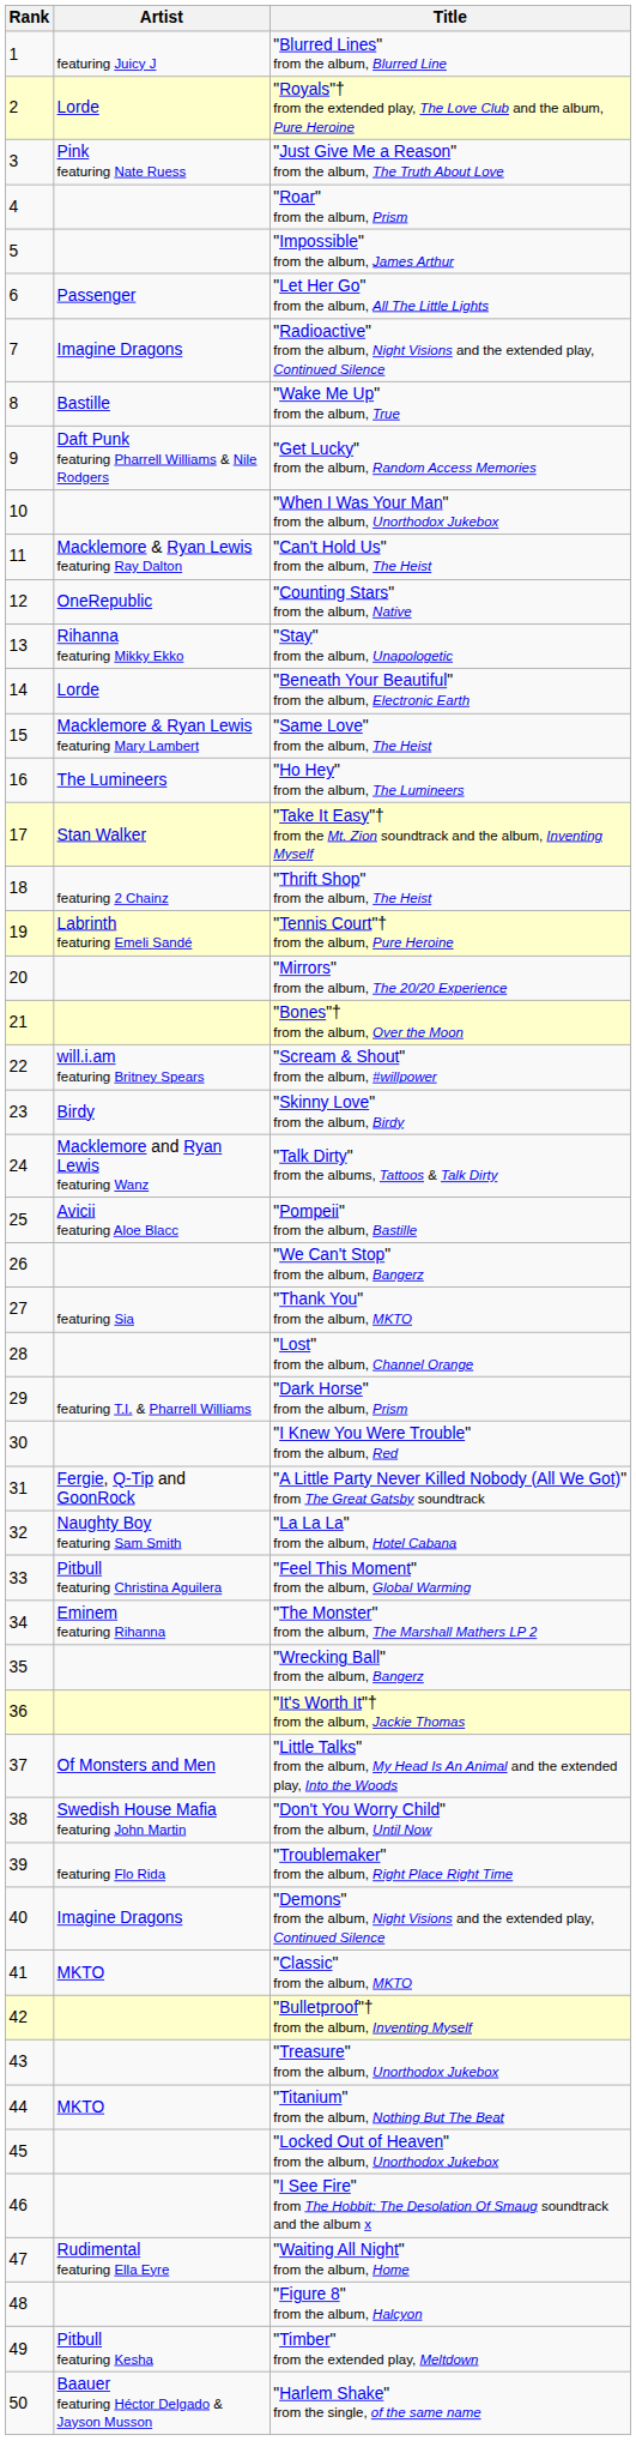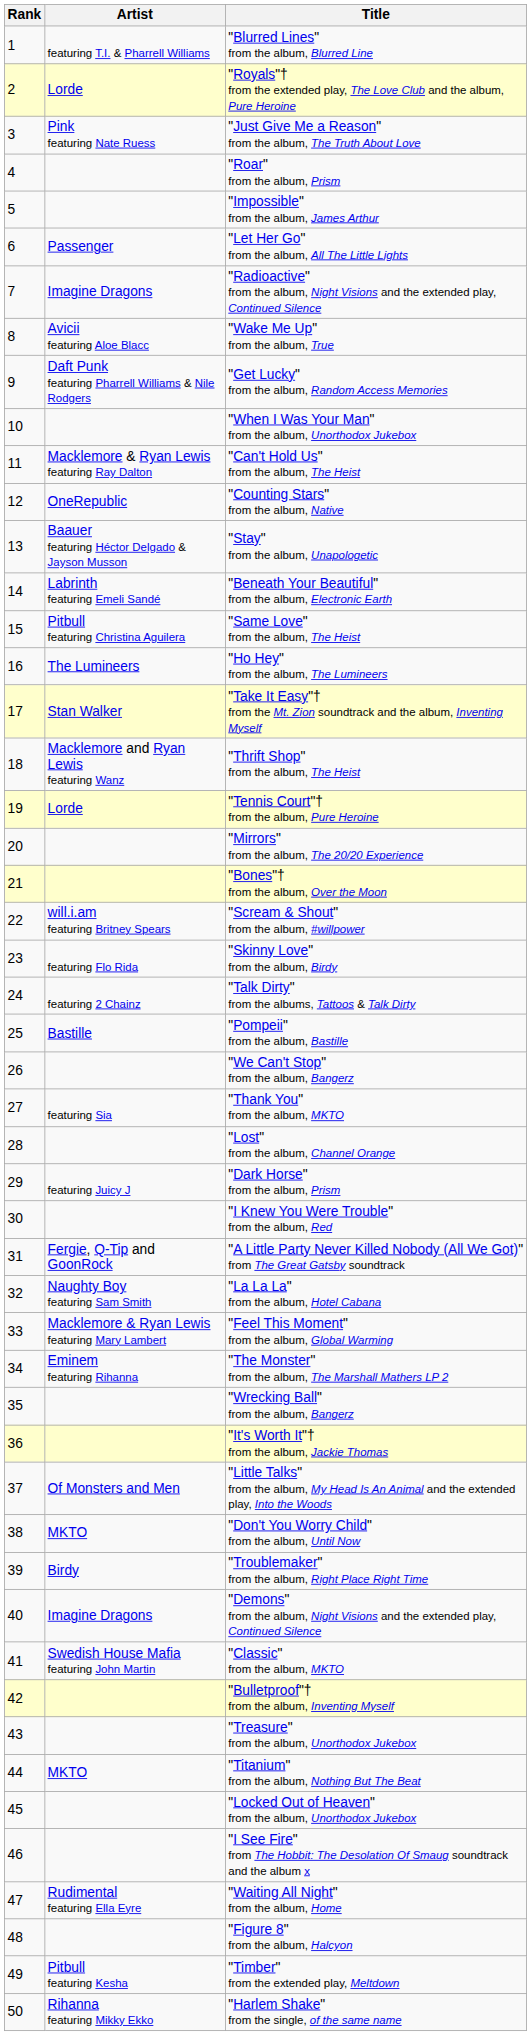 <table class="wikitable sortable">
 <tr>
 <th>Rank</th>
 <th>Artist</th>
 <th>Title</th>
 </tr>
 <tr>
 <td>1</td>
-<td> <br><small>featuring <a href='#'>Juicy J</a><br></small></td>
+<td> <br><small>featuring <a href='#'>T.I.</a> & <a href='#'>Pharrell Williams</a><br></small></td>
 <td>"<a href='#'>Blurred Lines</a>" <br><small>from the album, <em><a href='#'>Blurred Line</a></em></small><br></td>
 </tr>
 <tr bgcolor="#FFFFCC">
 <td>2</td>
 <td><a href='#'>Lorde</a></td>
 <td>"<a href='#'>Royals</a>"† <br><small>from the extended play, <em><a href='#'>The Love Club</a></em> and the album, <em><a href='#'>Pure Heroine</a></em></small><br></td>
 </tr>
 <tr>
 <td>3</td>
 <td><a href='#'>Pink</a> <br><small>featuring <a href='#'>Nate Ruess</a><br></small></td>
 <td>"<a href='#'>Just Give Me a Reason</a>" <br><small>from the album, <em><a href='#'>The Truth About Love</a></em></small><br></td>
 </tr>
 <tr>
 <td>4</td>
 <td></td>
 <td>"<a href='#'>Roar</a>" <br><small>from the album, <em><a href='#'>Prism</a></em></small><br></td>
 </tr>
 <tr>
 <td>5</td>
 <td></td>
 <td>"<a href='#'>Impossible</a>" <br><small>from the album, <em><a href='#'>James Arthur</a></em></small><br></td>
 </tr>
 <tr>
 <td>6</td>
 <td><a href='#'>Passenger</a></td>
 <td>"<a href='#'>Let Her Go</a>" <br><small>from the album, <em><a href='#'>All The Little Lights</a></em></small><br></td>
 </tr>
 <tr>
 <td>7</td>
 <td><a href='#'>Imagine Dragons</a></td>
 <td>"<a href='#'>Radioactive</a>" <br><small>from the album, <em><a href='#'>Night Visions</a></em> and the extended play, <em><a href='#'>Continued Silence</a></em></small><br></td>
 </tr>
 <tr>
 <td>8</td>
-<td><a href='#'>Bastille</a></td>
+<td><a href='#'>Avicii</a> <br><small>featuring <a href='#'>Aloe Blacc</a><br></small></td>
 <td>"<a href='#'>Wake Me Up</a>" <br><small>from the album, <em><a href='#'>True</a></em></small><br></td>
 </tr>
 <tr>
 <td>9</td>
 <td><a href='#'>Daft Punk</a> <br><small>featuring <a href='#'>Pharrell Williams</a> & <a href='#'>Nile Rodgers</a><br></small></td>
 <td>"<a href='#'>Get Lucky</a>" <br><small>from the album, <em><a href='#'>Random Access Memories</a></em></small><br></td>
 </tr>
 <tr>
 <td>10</td>
 <td></td>
 <td>"<a href='#'>When I Was Your Man</a>" <br><small>from the album, <em><a href='#'>Unorthodox Jukebox</a></em></small><br></td>
 </tr>
 <tr>
 <td>11</td>
 <td><a href='#'>Macklemore</a> & <a href='#'>Ryan Lewis</a> <br><small>featuring <a href='#'>Ray Dalton</a><br></small></td>
 <td>"<a href='#'>Can't Hold Us</a>" <br><small>from the album, <em><a href='#'>The Heist</a></em></small><br></td>
 </tr>
 <tr>
 <td>12</td>
 <td><a href='#'>OneRepublic</a></td>
 <td>"<a href='#'>Counting Stars</a>" <br><small>from the album, <em><a href='#'>Native</a></em></small><br></td>
 </tr>
 <tr>
 <td>13</td>
-<td><a href='#'>Rihanna</a> <br><small>featuring <a href='#'>Mikky Ekko</a><br></small></td>
+<td><a href='#'>Baauer</a><br><small>featuring <a href='#'>Héctor Delgado</a> & <a href='#'>Jayson Musson</a><br></small></td>
 <td>"<a href='#'>Stay</a>" <br><small>from the album, <em><a href='#'>Unapologetic</a></em></small><br></td>
 </tr>
 <tr>
 <td>14</td>
-<td><a href='#'>Lorde</a></td>
+<td><a href='#'>Labrinth</a> <br><small>featuring <a href='#'>Emeli Sandé</a><br></small></td>
 <td>"<a href='#'>Beneath Your Beautiful</a>" <br><small>from the album, <em><a href='#'>Electronic Earth</a></em></small><br></td>
 </tr>
 <tr>
 <td>15</td>
-<td><a href='#'>Macklemore & Ryan Lewis</a> <br><small>featuring <a href='#'>Mary Lambert</a><br></small></td>
+<td><a href='#'>Pitbull</a> <br><small>featuring <a href='#'>Christina Aguilera</a><br></small></td>
 <td>"<a href='#'>Same Love</a>" <br><small>from the album, <em><a href='#'>The Heist</a></em></small><br></td>
 </tr>
 <tr>
 <td>16</td>
 <td><a href='#'>The Lumineers</a></td>
 <td>"<a href='#'>Ho Hey</a>" <br><small>from the album, <em><a href='#'>The Lumineers</a></em></small><br></td>
 </tr>
 <tr bgcolor="#FFFFCC">
 <td>17</td>
 <td><a href='#'>Stan Walker</a></td>
 <td>"<a href='#'>Take It Easy</a>"† <br><small>from the <em><a href='#'>Mt. Zion</a></em> soundtrack and the album, <em><a href='#'>Inventing Myself</a></em></small><br></td>
 </tr>
 <tr>
 <td>18</td>
-<td> <br><small>featuring <a href='#'>2 Chainz</a><br></small></td>
+<td><a href='#'>Macklemore</a> and <a href='#'>Ryan Lewis</a> <br><small>featuring <a href='#'>Wanz</a><br></small></td>
 <td>"<a href='#'>Thrift Shop</a>" <br><small>from the album, <em><a href='#'>The Heist</a></em></small><br></td>
 </tr>
 <tr bgcolor="#FFFFCC">
 <td>19</td>
-<td><a href='#'>Labrinth</a> <br><small>featuring <a href='#'>Emeli Sandé</a><br></small></td>
+<td><a href='#'>Lorde</a></td>
 <td>"<a href='#'>Tennis Court</a>"† <br><small>from the album, <em><a href='#'>Pure Heroine</a></em></small><br></td>
 </tr>
 <tr>
 <td>20</td>
 <td></td>
 <td>"<a href='#'>Mirrors</a>" <br><small>from the album, <em><a href='#'>The 20/20 Experience</a></em></small><br></td>
 </tr>
 <tr bgcolor="#FFFFCC">
 <td>21</td>
 <td></td>
 <td>"<a href='#'>Bones</a>"† <br><small>from the album, <em><a href='#'>Over the Moon</a></em></small><br></td>
 </tr>
 <tr>
 <td>22</td>
 <td><a href='#'>will.i.am</a> <br><small>featuring <a href='#'>Britney Spears</a><br></small></td>
 <td>"<a href='#'>Scream & Shout</a>" <br><small>from the album, <em><a href='#'>#willpower</a></em></small><br></td>
 </tr>
 <tr>
 <td>23</td>
-<td><a href='#'>Birdy</a></td>
+<td> <br><small>featuring <a href='#'>Flo Rida</a><br></small></td>
 <td>"<a href='#'>Skinny Love</a>" <br><small>from the album, <em><a href='#'>Birdy</a></em></small><br></td>
 </tr>
 <tr>
 <td>24</td>
-<td><a href='#'>Macklemore</a> and <a href='#'>Ryan Lewis</a> <br><small>featuring <a href='#'>Wanz</a><br></small></td>
+<td> <br><small>featuring <a href='#'>2 Chainz</a><br></small></td>
 <td>"<a href='#'>Talk Dirty</a>" <br><small>from the albums, <em><a href='#'>Tattoos</a></em> & <em><a href='#'>Talk Dirty</a></em></small><br></td>
 </tr>
 <tr>
 <td>25</td>
-<td><a href='#'>Avicii</a> <br><small>featuring <a href='#'>Aloe Blacc</a><br></small></td>
+<td><a href='#'>Bastille</a></td>
 <td>"<a href='#'>Pompeii</a>" <br><small>from the album, <em><a href='#'>Bastille</a></em></small><br></td>
 </tr>
 <tr>
 <td>26</td>
 <td></td>
 <td>"<a href='#'>We Can't Stop</a>" <br><small>from the album, <em><a href='#'>Bangerz</a></em></small><br></td>
 </tr>
 <tr>
 <td>27</td>
 <td> <br><small>featuring <a href='#'>Sia</a><br></small></td>
 <td>"<a href='#'>Thank You</a>" <br><small>from the album, <em><a href='#'>MKTO</a></em></small><br></td>
 </tr>
 <tr>
 <td>28</td>
 <td></td>
 <td>"<a href='#'>Lost</a>" <br><small>from the album, <em><a href='#'>Channel Orange</a></em></small><br></td>
 </tr>
 <tr>
 <td>29</td>
-<td> <br><small>featuring <a href='#'>T.I.</a> & <a href='#'>Pharrell Williams</a><br></small></td>
+<td> <br><small>featuring <a href='#'>Juicy J</a><br></small></td>
 <td>"<a href='#'>Dark Horse</a>" <br><small>from the album, <em><a href='#'>Prism</a></em></small><br></td>
 </tr>
 <tr>
 <td>30</td>
 <td></td>
 <td>"<a href='#'>I Knew You Were Trouble</a>" <br><small>from the album, <em><a href='#'>Red</a></em></small><br></td>
 </tr>
 <tr>
 <td>31</td>
 <td><a href='#'>Fergie</a>, <a href='#'>Q-Tip</a> and <a href='#'>GoonRock</a></td>
 <td>"<a href='#'>A Little Party Never Killed Nobody (All We Got)</a>" <br><small>from <em><a href='#'>The Great Gatsby</a></em> soundtrack</small><br></td>
 </tr>
 <tr>
 <td>32</td>
 <td><a href='#'>Naughty Boy</a> <br><small>featuring <a href='#'>Sam Smith</a><br></small></td>
 <td>"<a href='#'>La La La</a>" <br><small>from the album, <em><a href='#'>Hotel Cabana</a></em></small><br></td>
 </tr>
 <tr>
 <td>33</td>
-<td><a href='#'>Pitbull</a> <br><small>featuring <a href='#'>Christina Aguilera</a><br></small></td>
+<td><a href='#'>Macklemore & Ryan Lewis</a> <br><small>featuring <a href='#'>Mary Lambert</a><br></small></td>
 <td>"<a href='#'>Feel This Moment</a>" <br><small>from the album, <em><a href='#'>Global Warming</a></em></small><br></td>
 </tr>
 <tr>
 <td>34</td>
 <td><a href='#'>Eminem</a> <br><small>featuring <a href='#'>Rihanna</a><br></small></td>
 <td>"<a href='#'>The Monster</a>" <br><small>from the album, <em><a href='#'>The Marshall Mathers LP 2</a></em></small><br></td>
 </tr>
 <tr>
 <td>35</td>
 <td></td>
 <td>"<a href='#'>Wrecking Ball</a>" <br><small>from the album, <em><a href='#'>Bangerz</a></em></small><br></td>
 </tr>
 <tr bgcolor="#FFFFCC">
 <td>36</td>
 <td></td>
 <td>"<a href='#'>It's Worth It</a>"† <br><small>from the album, <em><a href='#'>Jackie Thomas</a></em></small><br></td>
 </tr>
 <tr>
 <td>37</td>
 <td><a href='#'>Of Monsters and Men</a></td>
 <td>"<a href='#'>Little Talks</a>" <br><small>from the album, <em><a href='#'>My Head Is An Animal</a></em> and the extended play, <em><a href='#'>Into the Woods</a></em></small><br></td>
 </tr>
 <tr>
 <td>38</td>
-<td><a href='#'>Swedish House Mafia</a> <br><small>featuring <a href='#'>John Martin</a><br></small></td>
+<td><a href='#'>MKTO</a></td>
 <td>"<a href='#'>Don't You Worry Child</a>" <br><small>from the album, <em><a href='#'>Until Now</a></em></small><br></td>
 </tr>
 <tr>
 <td>39</td>
-<td> <br><small>featuring <a href='#'>Flo Rida</a><br></small></td>
+<td><a href='#'>Birdy</a></td>
 <td>"<a href='#'>Troublemaker</a>" <br><small>from the album, <em><a href='#'>Right Place Right Time</a></em></small><br></td>
 </tr>
 <tr>
 <td>40</td>
 <td><a href='#'>Imagine Dragons</a></td>
 <td>"<a href='#'>Demons</a>" <br><small>from the album, <em><a href='#'>Night Visions</a></em> and the extended play, <em><a href='#'>Continued Silence</a> </em></small><br></td>
 </tr>
 <tr>
 <td>41</td>
-<td><a href='#'>MKTO</a></td>
+<td><a href='#'>Swedish House Mafia</a> <br><small>featuring <a href='#'>John Martin</a><br></small></td>
 <td>"<a href='#'>Classic</a>" <br><small>from the album, <em><a href='#'>MKTO</a></em></small><br></td>
 </tr>
 <tr bgcolor="#FFFFCC">
 <td>42</td>
 <td></td>
 <td>"<a href='#'>Bulletproof</a>"† <br><small>from the album, <em><a href='#'>Inventing Myself</a></em></small><br></td>
 </tr>
 <tr>
 <td>43</td>
 <td></td>
 <td>"<a href='#'>Treasure</a>" <br><small>from the album, <em><a href='#'>Unorthodox Jukebox</a></em></small><br></td>
 </tr>
 <tr>
 <td>44</td>
 <td><a href='#'>MKTO</a></td>
 <td>"<a href='#'>Titanium</a>" <br><small>from the album, <em><a href='#'>Nothing But The Beat</a></em></small><br></td>
 </tr>
 <tr>
 <td>45</td>
 <td></td>
 <td>"<a href='#'>Locked Out of Heaven</a>" <br><small>from the album, <em><a href='#'>Unorthodox Jukebox</a></em></small><br></td>
 </tr>
 <tr>
 <td>46</td>
 <td></td>
 <td>"<a href='#'>I See Fire</a>" <br><small>from <em><a href='#'>The Hobbit: The Desolation Of Smaug</a></em> soundtrack and the album <a href='#'>x</a></small><br></td>
 </tr>
 <tr>
 <td>47</td>
 <td><a href='#'>Rudimental</a> <br><small>featuring <a href='#'>Ella Eyre</a><br></small></td>
 <td>"<a href='#'>Waiting All Night</a>" <br><small>from the album, <em><a href='#'>Home</a></em></small><br></td>
 </tr>
 <tr>
 <td>48</td>
 <td></td>
 <td>"<a href='#'>Figure 8</a>" <br><small>from the album, <em><a href='#'>Halcyon</a></em></small><br></td>
 </tr>
 <tr>
 <td>49</td>
 <td><a href='#'>Pitbull</a> <br><small>featuring <a href='#'>Kesha</a><br></small></td>
 <td>"<a href='#'>Timber</a>" <br><small>from the extended play, <em><a href='#'>Meltdown</a></em></small><br></td>
 </tr>
 <tr>
 <td>50</td>
-<td><a href='#'>Baauer</a><br><small>featuring <a href='#'>Héctor Delgado</a> & <a href='#'>Jayson Musson</a><br></small></td>
+<td><a href='#'>Rihanna</a> <br><small>featuring <a href='#'>Mikky Ekko</a><br></small></td>
 <td>"<a href='#'>Harlem Shake</a>" <br><small>from the single, <em><a href='#'>of the same name</a></em></small><br></td>
 </tr>
 </table>
